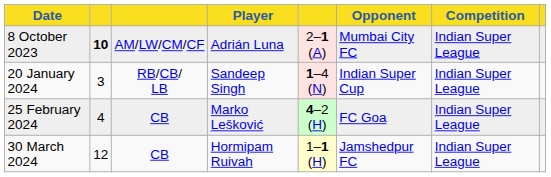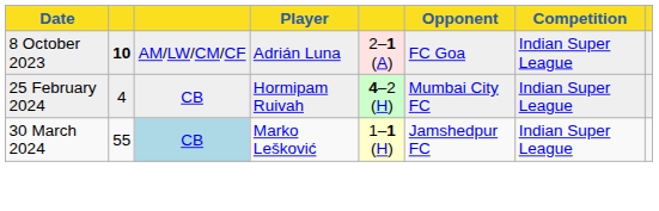 <table class="wikitable sortable" style="text-align:left; font-size:95%;">
 <tr>
 <th style="background:#FADF20; color:#2A5AA1; text-align:center;">Date</th>
 <th style="background:#FADF20; color:#2A5AA1; text-align:center;"></th>
 <th style="background:#FADF20; color:#2A5AA1; text-align:center;"></th>
 <th style="background:#FADF20; color:#2A5AA1; text-align:center;">Player</th>
 <th style="background:#FADF20; color:#2A5AA1; text-align:center;"></th>
 <th style="background:#FADF20; color:#2A5AA1; text-align:center;">Opponent</th>
 <th style="background:#FADF20; color:#2A5AA1; text-align:center;">Competition</th>
 <th style="background:#FADF20; color:#2A5AA1; text-align:center;" class="unsortable"></th>
 </tr>
 <tr bgcolor="#EFEFEF">
 <td>8 October 2023</td>
 <td style="text-align:center"><strong>10</strong></td>
 <td style="text-align:center"><a href='#'>AM</a>/<a href='#'>LW</a>/<a href='#'>CM</a>/<a href='#'>CF</a></td>
 <td> <a href='#'>Adrián Luna</a></td>
 <td style="background:#FFE3E3; text-align:center">2–<strong>1</strong> (<a href='#'>A</a>)</td>
-<td><a href='#'>Mumbai City FC</a></td>
-<td><a href='#'>Indian Super League</a></td>
-<td></td>
-</tr>
-<tr>
-<td>20 January 2024</td>
-<td style="text-align:center">3</td>
-<td style="text-align:center"><a href='#'>RB</a>/<a href='#'>CB</a>/<br><a href='#'>LB</a></td>
-<td> <a href='#'>Sandeep Singh</a></td>
-<td style="background:#FFE3E3; text-align:center"><strong>1</strong>–4 (<a href='#'>N</a>)</td>
-<td><a href='#'>Indian Super Cup</a></td>
+<td><a href='#'>FC Goa</a></td>
 <td><a href='#'>Indian Super League</a></td>
 <td></td>
 </tr>
 <tr bgcolor="#EFEFEF">
 <td>25 February 2024</td>
 <td style="text-align:center">4</td>
 <td style="text-align:center"><a href='#'>CB</a></td>
-<td> <a href='#'>Marko Lešković</a></td>
+<td> <a href='#'>Hormipam Ruivah</a></td>
 <td style="background:#CCFFCC; text-align:center"><strong>4</strong>–2 (<a href='#'>H</a>)</td>
-<td><a href='#'>FC Goa</a></td>
+<td><a href='#'>Mumbai City FC</a></td>
 <td><a href='#'>Indian Super League</a></td>
 <td></td>
 </tr>
 <tr>
 <td>30 March 2024</td>
-<td style="text-align:center">12</td>
-<td style="text-align:center"><a href='#'>CB</a></td>
-<td> <a href='#'>Hormipam Ruivah</a></td>
+<td style="text-align:center">55</td>
+<td style="background: lightblue; text-align:center"><a href='#'>CB</a></td>
+<td> <a href='#'>Marko Lešković</a></td>
 <td style="background:#FFFFCC; text-align:center">1–<strong>1</strong> (<a href='#'>H</a>)</td>
 <td><a href='#'>Jamshedpur FC</a></td>
 <td><a href='#'>Indian Super League</a></td>
 <td></td>
 </tr>
 </table>
